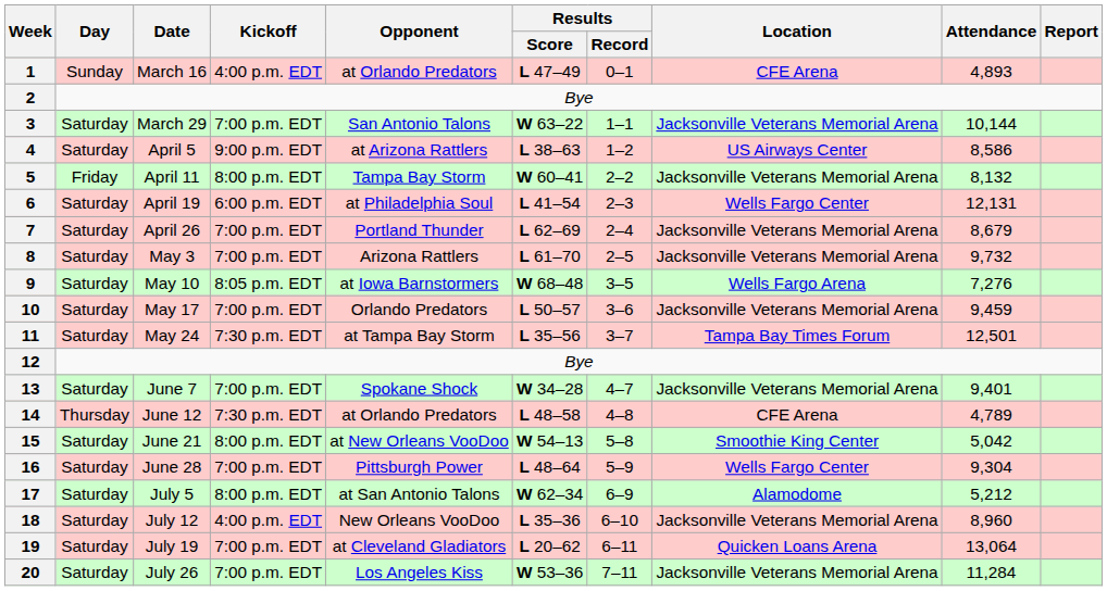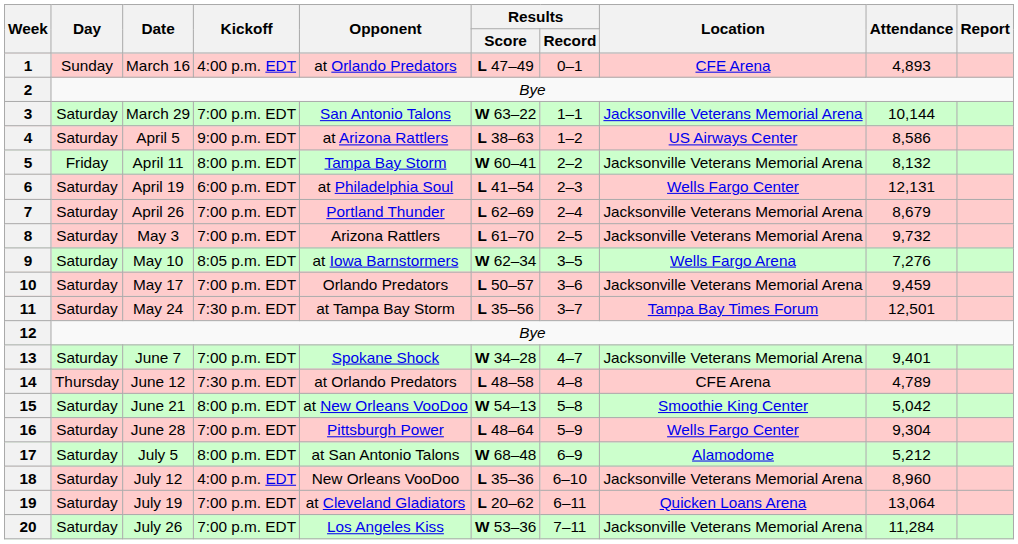 <table class="wikitable" style="font-size: 95%;">
 <tr>
 <th rowspan=2>Week</th>
 <th rowspan=2>Day</th>
 <th rowspan=2>Date</th>
 <th rowspan=2>Kickoff</th>
 <th rowspan=2>Opponent</th>
 <th colspan=2>Results</th>
 <th rowspan=2>Location</th>
 <th rowspan=2>Attendance</th>
 <th rowspan=2>Report</th>
 </tr>
 <tr>
 <th>Score</th>
 <th>Record</th>
 </tr>
 <tr style= background:#ffcccc>
 <th align="center"><strong>1</strong></th>
 <td align="center">Sunday</td>
 <td align="center">March 16</td>
 <td align="center">4:00 p.m. <a href='#'>EDT</a></td>
 <td align="center">at <a href='#'>Orlando Predators</a></td>
 <td align="center"><strong>L</strong> 47–49</td>
 <td align="center">0–1</td>
 <td align="center"><a href='#'>CFE Arena</a></td>
 <td align="center">4,893</td>
 <td align="center"></td>
 </tr>
 <tr style=>
 <th align="center"><strong>2</strong></th>
 <td colspan=9 align="center" valign="middle"><em>Bye</em></td>
 </tr>
 <tr style= background:#ccffcc>
 <th align="center"><strong>3</strong></th>
 <td align="center">Saturday</td>
 <td align="center">March 29</td>
 <td align="center">7:00 p.m. EDT</td>
 <td align="center"><a href='#'>San Antonio Talons</a></td>
 <td align="center"><strong>W</strong> 63–22</td>
 <td align="center">1–1</td>
 <td align="center"><a href='#'>Jacksonville Veterans Memorial Arena</a></td>
 <td align="center">10,144</td>
 <td align="center"></td>
 </tr>
 <tr style= background:#ffcccc>
 <th align="center"><strong>4</strong></th>
 <td align="center">Saturday</td>
 <td align="center">April 5</td>
 <td align="center">9:00 p.m. EDT</td>
 <td align="center">at <a href='#'>Arizona Rattlers</a></td>
 <td align="center"><strong>L</strong> 38–63</td>
 <td align="center">1–2</td>
 <td align="center"><a href='#'>US Airways Center</a></td>
 <td align="center">8,586</td>
 <td align="center"></td>
 </tr>
 <tr style= background:#ccffcc>
 <th align="center"><strong>5</strong></th>
 <td align="center">Friday</td>
 <td align="center">April 11</td>
 <td align="center">8:00 p.m. EDT</td>
 <td align="center"><a href='#'>Tampa Bay Storm</a></td>
 <td align="center"><strong>W</strong> 60–41</td>
 <td align="center">2–2</td>
 <td align="center">Jacksonville Veterans Memorial Arena</td>
 <td align="center">8,132</td>
 <td align="center"></td>
 </tr>
 <tr style= background:#ffcccc>
 <th align="center"><strong>6</strong></th>
 <td align="center">Saturday</td>
 <td align="center">April 19</td>
 <td align="center">6:00 p.m. EDT</td>
 <td align="center">at <a href='#'>Philadelphia Soul</a></td>
 <td align="center"><strong>L</strong> 41–54</td>
 <td align="center">2–3</td>
 <td align="center"><a href='#'>Wells Fargo Center</a></td>
 <td align="center">12,131</td>
 <td align="center"></td>
 </tr>
 <tr style= background:#ffcccc>
 <th align="center"><strong>7</strong></th>
 <td align="center">Saturday</td>
 <td align="center">April 26</td>
 <td align="center">7:00 p.m. EDT</td>
 <td align="center"><a href='#'>Portland Thunder</a></td>
 <td align="center"><strong>L</strong> 62–69</td>
 <td align="center">2–4</td>
 <td align="center">Jacksonville Veterans Memorial Arena</td>
 <td align="center">8,679</td>
 <td align="center"></td>
 </tr>
 <tr style= background:#ffcccc>
 <th align="center"><strong>8</strong></th>
 <td align="center">Saturday</td>
 <td align="center">May 3</td>
 <td align="center">7:00 p.m. EDT</td>
 <td align="center">Arizona Rattlers</td>
 <td align="center"><strong>L</strong> 61–70</td>
 <td align="center">2–5</td>
 <td align="center">Jacksonville Veterans Memorial Arena</td>
 <td align="center">9,732</td>
 <td align="center"></td>
 </tr>
 <tr style= background:#ccffcc>
 <th align="center"><strong>9</strong></th>
 <td align="center">Saturday</td>
 <td align="center">May 10</td>
 <td align="center">8:05 p.m. EDT</td>
 <td align="center">at <a href='#'>Iowa Barnstormers</a></td>
-<td align="center"><strong>W</strong> 68–48</td>
+<td align="center"><strong>W</strong> 62–34</td>
 <td align="center">3–5</td>
 <td align="center"><a href='#'>Wells Fargo Arena</a></td>
 <td align="center">7,276</td>
 <td align="center"></td>
 </tr>
 <tr style= background:#ffcccc>
 <th align="center"><strong>10</strong></th>
 <td align="center">Saturday</td>
 <td align="center">May 17</td>
 <td align="center">7:00 p.m. EDT</td>
 <td align="center">Orlando Predators</td>
 <td align="center"><strong>L</strong> 50–57</td>
 <td align="center">3–6</td>
 <td align="center">Jacksonville Veterans Memorial Arena</td>
 <td align="center">9,459</td>
 <td align="center"></td>
 </tr>
 <tr style= background:#ffcccc>
 <th align="center"><strong>11</strong></th>
 <td align="center">Saturday</td>
 <td align="center">May 24</td>
 <td align="center">7:30 p.m. EDT</td>
 <td align="center">at Tampa Bay Storm</td>
 <td align="center"><strong>L</strong> 35–56</td>
 <td align="center">3–7</td>
 <td align="center"><a href='#'>Tampa Bay Times Forum</a></td>
 <td align="center">12,501</td>
 <td align="center"></td>
 </tr>
 <tr style=>
 <th align="center"><strong>12</strong></th>
 <td colspan=9 align="center" valign="middle"><em>Bye</em></td>
 </tr>
 <tr style= background:#ccffcc>
 <th align="center"><strong>13</strong></th>
 <td align="center">Saturday</td>
 <td align="center">June 7</td>
 <td align="center">7:00 p.m. EDT</td>
 <td align="center"><a href='#'>Spokane Shock</a></td>
 <td align="center"><strong>W</strong> 34–28</td>
 <td align="center">4–7</td>
 <td align="center">Jacksonville Veterans Memorial Arena</td>
 <td align="center">9,401</td>
 <td align="center"></td>
 </tr>
 <tr style= background:#ffcccc>
 <th align="center"><strong>14</strong></th>
 <td align="center">Thursday</td>
 <td align="center">June 12</td>
 <td align="center">7:30 p.m. EDT</td>
 <td align="center">at Orlando Predators</td>
 <td align="center"><strong>L</strong> 48–58</td>
 <td align="center">4–8</td>
 <td align="center">CFE Arena</td>
 <td align="center">4,789</td>
 <td align="center"></td>
 </tr>
 <tr style= background:#ccffcc>
 <th align="center"><strong>15</strong></th>
 <td align="center">Saturday</td>
 <td align="center">June 21</td>
 <td align="center">8:00 p.m. EDT</td>
 <td align="center">at <a href='#'>New Orleans VooDoo</a></td>
 <td align="center"><strong>W</strong> 54–13</td>
 <td align="center">5–8</td>
 <td align="center"><a href='#'>Smoothie King Center</a></td>
 <td align="center">5,042</td>
 <td align="center"></td>
 </tr>
 <tr style= background:#ffcccc>
 <th align="center"><strong>16</strong></th>
 <td align="center">Saturday</td>
 <td align="center">June 28</td>
 <td align="center">7:00 p.m. EDT</td>
 <td align="center"><a href='#'>Pittsburgh Power</a></td>
 <td align="center"><strong>L</strong> 48–64</td>
 <td align="center">5–9</td>
 <td align="center"><a href='#'>Wells Fargo Center</a></td>
 <td align="center">9,304</td>
 <td align="center"></td>
 </tr>
 <tr style= background:#ccffcc>
 <th align="center"><strong>17</strong></th>
 <td align="center">Saturday</td>
 <td align="center">July 5</td>
 <td align="center">8:00 p.m. EDT</td>
 <td align="center">at San Antonio Talons</td>
-<td align="center"><strong>W</strong> 62–34</td>
+<td align="center"><strong>W</strong> 68–48</td>
 <td align="center">6–9</td>
 <td align="center"><a href='#'>Alamodome</a></td>
 <td align="center">5,212</td>
 <td align="center"></td>
 </tr>
 <tr style= background:#ffcccc>
 <th align="center"><strong>18</strong></th>
 <td align="center">Saturday</td>
 <td align="center">July 12</td>
 <td align="center">4:00 p.m. <a href='#'>EDT</a></td>
 <td align="center">New Orleans VooDoo</td>
 <td align="center"><strong>L</strong> 35–36</td>
 <td align="center">6–10</td>
 <td align="center">Jacksonville Veterans Memorial Arena</td>
 <td align="center">8,960</td>
 <td align="center"></td>
 </tr>
 <tr style= background:#ffcccc>
 <th align="center"><strong>19</strong></th>
 <td align="center">Saturday</td>
 <td align="center">July 19</td>
 <td align="center">7:00 p.m. EDT</td>
 <td align="center">at <a href='#'>Cleveland Gladiators</a></td>
 <td align="center"><strong>L</strong> 20–62</td>
 <td align="center">6–11</td>
 <td align="center"><a href='#'>Quicken Loans Arena</a></td>
 <td align="center">13,064</td>
 <td align="center"></td>
 </tr>
 <tr style= background:#ccffcc>
 <th align="center"><strong>20</strong></th>
 <td align="center">Saturday</td>
 <td align="center">July 26</td>
 <td align="center">7:00 p.m. EDT</td>
 <td align="center"><a href='#'>Los Angeles Kiss</a></td>
 <td align="center"><strong>W</strong> 53–36</td>
 <td align="center">7–11</td>
 <td align="center">Jacksonville Veterans Memorial Arena</td>
 <td align="center">11,284</td>
 <td align="center"></td>
 </tr>
 </table>
